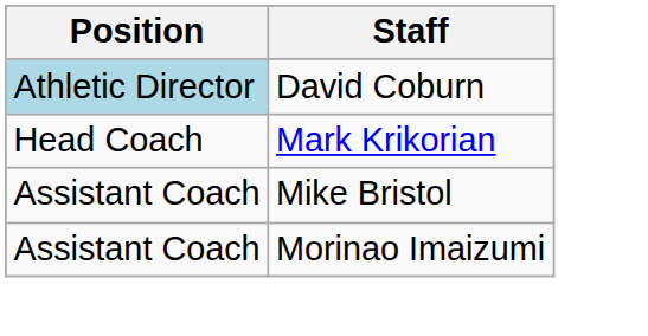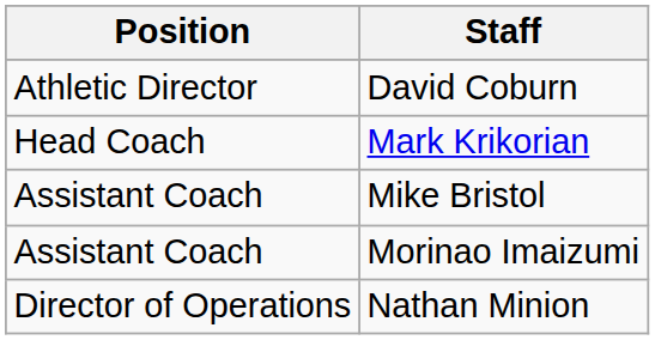 <table class="wikitable">
 <tr>
 <th>Position</th>
 <th>Staff</th>
 </tr>
 <tr>
-<td style="background: lightblue;">Athletic Director</td>
+<td>Athletic Director</td>
 <td>David Coburn</td>
 </tr>
 <tr>
 <td>Head Coach</td>
 <td><a href='#'>Mark Krikorian</a></td>
 </tr>
 <tr>
 <td>Assistant Coach</td>
 <td>Mike Bristol</td>
 </tr>
 <tr>
 <td>Assistant Coach</td>
 <td>Morinao Imaizumi</td>
 </tr>
+<tr>
+<td>Director of Operations</td>
+<td>Nathan Minion</td>
+</tr>
 </table>
